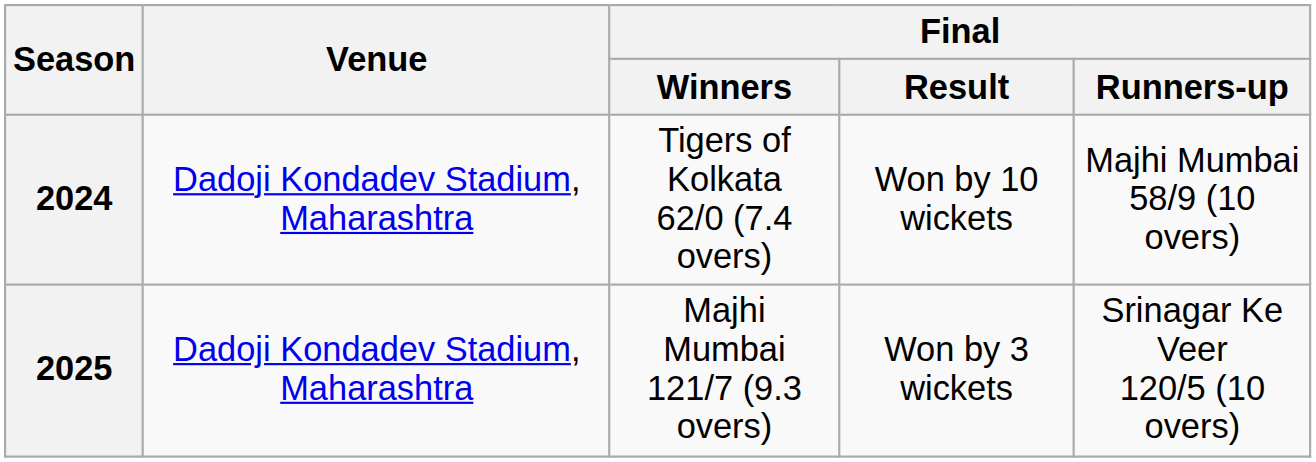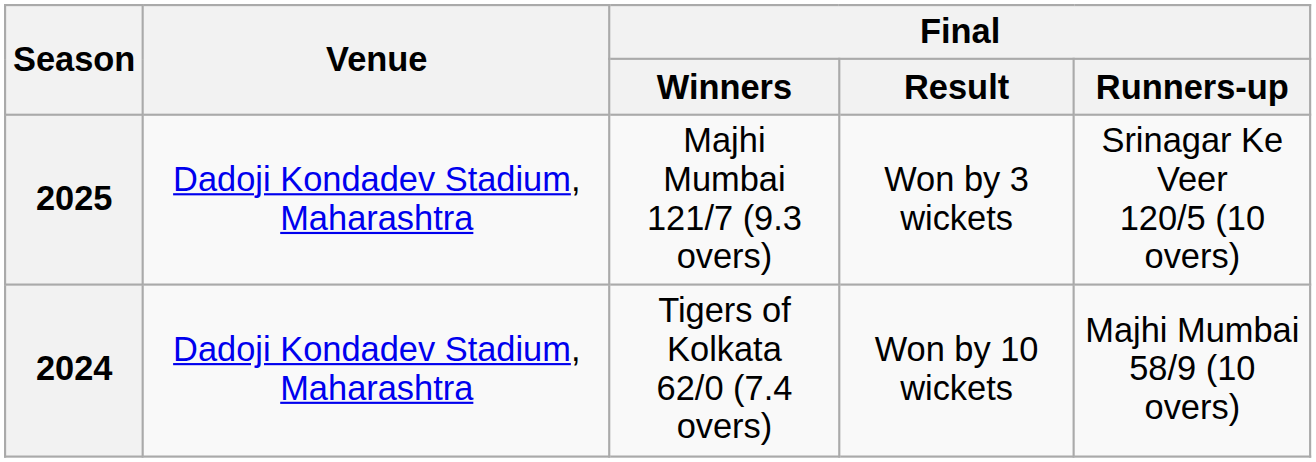 <table class="wikitable" style="text-align:center">
 <tr>
 <th rowspan="2">Season</th>
 <th rowspan="2">Venue</th>
 <th colspan="3">Final</th>
 </tr>
 <tr>
 <th>Winners</th>
 <th>Result</th>
 <th>Runners-up</th>
 </tr>
 <tr>
+<th>2025</th>
+<td><a href='#'>Dadoji Kondadev Stadium</a>, <a href='#'>Maharashtra</a></td>
+<td>Majhi Mumbai<br>121/7 (9.3 overs)</td>
+<td>Won by 3 wickets</td>
+<td>Srinagar Ke Veer<br>120/5 (10 overs)</td>
+</tr>
+<tr>
 <th>2024</th>
 <td><a href='#'>Dadoji Kondadev Stadium</a>, <a href='#'>Maharashtra</a></td>
 <td>Tigers of Kolkata<br>62/0 (7.4 overs)</td>
 <td>Won by 10 wickets</td>
 <td>Majhi Mumbai<br>58/9 (10 overs)</td>
 </tr>
-<tr>
-<th>2025</th>
-<td><a href='#'>Dadoji Kondadev Stadium</a>, <a href='#'>Maharashtra</a></td>
-<td>Majhi Mumbai<br>121/7 (9.3 overs)</td>
-<td>Won by 3 wickets</td>
-<td>Srinagar Ke Veer<br>120/5 (10 overs)</td>
-</tr>
 </table>
